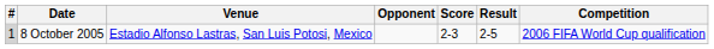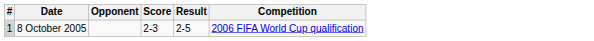 <table class="wikitable">
 <tr>
 <th>#</th>
 <th>Date</th>
-<th>Venue</th>
 <th>Opponent</th>
 <th>Score</th>
 <th>Result</th>
 <th>Competition</th>
 </tr>
 <tr>
 <td style="background: lightgrey;">1</td>
 <td>8 October 2005</td>
-<td><a href='#'>Estadio Alfonso Lastras</a>, <a href='#'>San Luis Potosi</a>, <a href='#'>Mexico</a></td>
 <td></td>
 <td>2-3</td>
 <td>2-5</td>
 <td><a href='#'>2006 FIFA World Cup qualification</a></td>
 </tr>
 </table>
